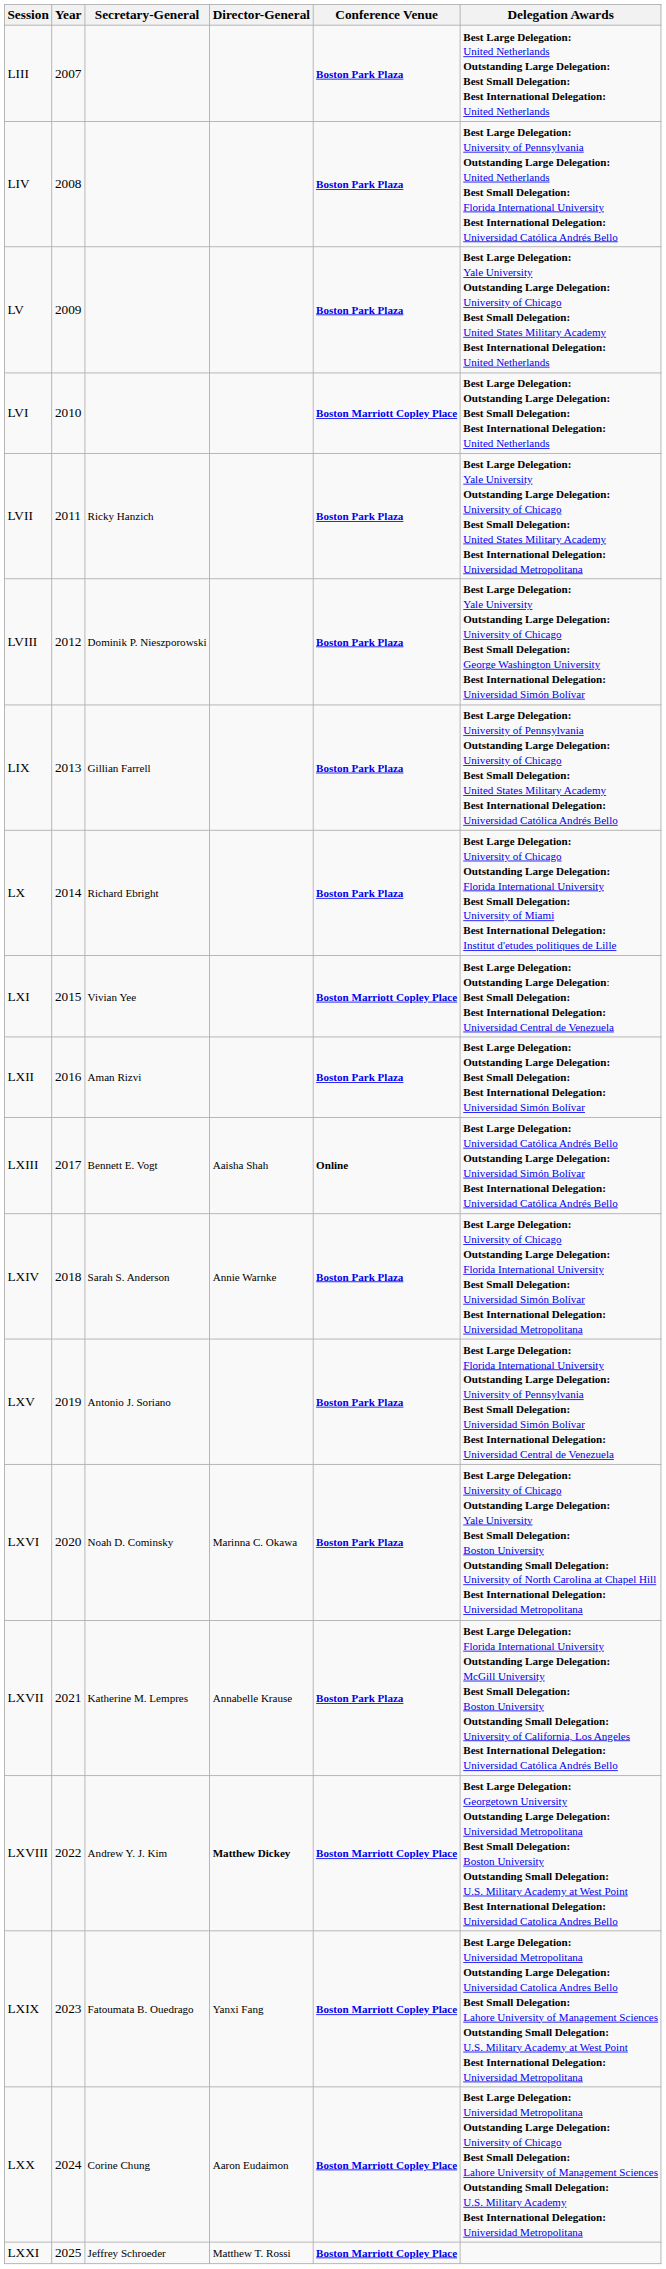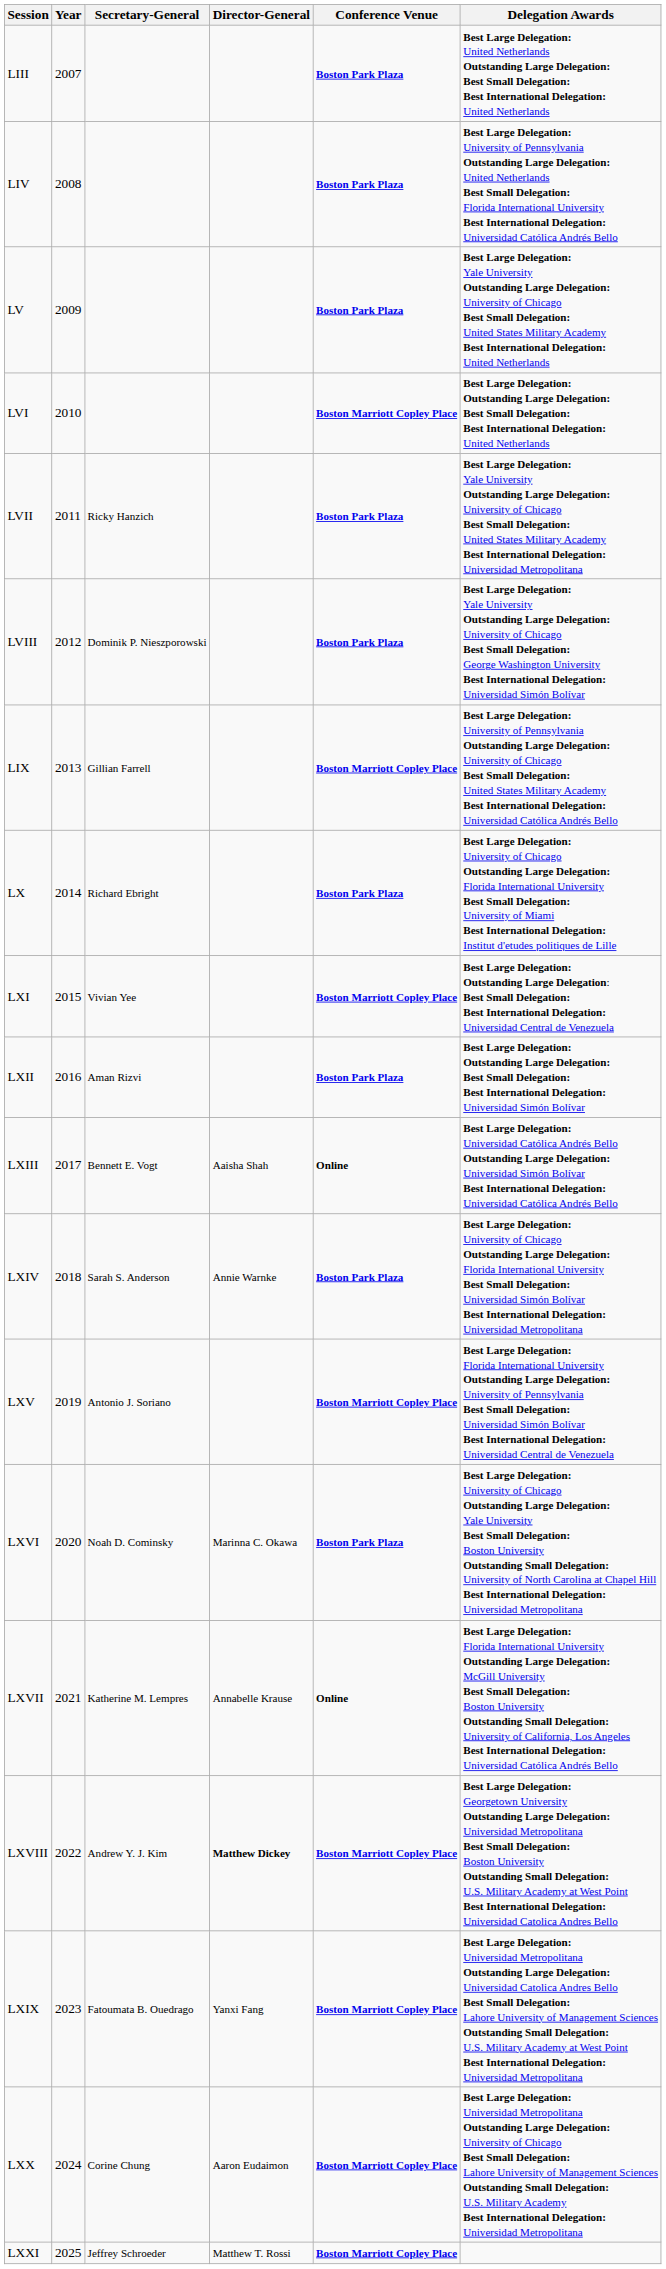 <table class="wikitable">
 <tr>
 <th>Session</th>
 <th>Year</th>
 <th>Secretary-General</th>
 <th>Director-General</th>
 <th>Conference Venue</th>
 <th>Delegation Awards</th>
 </tr>
 <tr>
 <td>LIII</td>
 <td>2007</td>
 <td><small></small></td>
 <td><small></small></td>
 <td><small><strong><a href='#'>Boston Park Plaza</a></strong></small></td>
 <td><small><strong>Best Large Delegation:</strong> <br><a href='#'>United Netherlands</a><br><strong>Outstanding Large Delegation:</strong> <br><strong>Best Small Delegation:</strong> <br><strong>Best International Delegation:</strong> <br><a href='#'>United Netherlands</a></small></td>
 </tr>
 <tr>
 <td>LIV</td>
 <td>2008</td>
 <td><small></small></td>
 <td><small></small></td>
 <td><small><strong><a href='#'>Boston Park Plaza</a></strong></small></td>
 <td><small><strong>Best Large Delegation:</strong> <br><a href='#'>University of Pennsylvania</a><br><strong>Outstanding Large Delegation:</strong> <br><a href='#'>United Netherlands</a><br><strong>Best Small Delegation:</strong> <br><a href='#'>Florida International University</a><br><strong>Best International Delegation:</strong> <br><a href='#'>Universidad Católica Andrés Bello</a></small></td>
 </tr>
 <tr>
 <td>LV</td>
 <td>2009</td>
 <td><small></small></td>
 <td><small></small></td>
 <td><small><strong><a href='#'>Boston Park Plaza</a></strong></small></td>
 <td><small><strong>Best Large Delegation:</strong> <br><a href='#'>Yale University</a><br><strong>Outstanding Large Delegation:</strong> <br><a href='#'>University of Chicago</a><br><strong>Best Small Delegation:</strong><br><a href='#'>United States Military Academy</a><br><strong>Best International Delegation:</strong> <br><a href='#'>United Netherlands</a></small></td>
 </tr>
 <tr>
 <td>LVI</td>
 <td>2010</td>
 <td><small></small></td>
 <td><small></small></td>
 <td><small><strong><a href='#'>Boston Marriott Copley Place</a></strong></small></td>
 <td><small><strong>Best Large Delegation:</strong><br><strong>Outstanding Large Delegation:</strong><br><strong>Best Small Delegation:</strong><br><strong>Best International Delegation:</strong> <br><a href='#'>United Netherlands</a></small></td>
 </tr>
 <tr>
 <td>LVII</td>
 <td>2011</td>
 <td><small>Ricky Hanzich</small></td>
 <td><small></small></td>
 <td><small><strong><a href='#'>Boston Park Plaza</a></strong></small></td>
 <td><small><strong>Best Large Delegation:</strong><br><a href='#'>Yale University</a><br><strong>Outstanding Large Delegation:</strong> <br><a href='#'>University of Chicago</a><br><strong>Best Small Delegation:</strong> <br><a href='#'>United States Military Academy</a><br><strong>Best International Delegation:</strong><br><a href='#'>Universidad Metropolitana</a></small></td>
 </tr>
 <tr>
 <td>LVIII</td>
 <td>2012</td>
 <td><small>Dominik P. Nieszporowski</small></td>
 <td><small></small></td>
 <td><small><strong><a href='#'>Boston Park Plaza</a></strong></small></td>
 <td><small><strong>Best Large Delegation:</strong> <br><a href='#'>Yale University</a><br><strong>Outstanding Large Delegation:</strong> <br><a href='#'>University of Chicago</a><br><strong>Best Small Delegation:</strong> <br><a href='#'>George Washington University</a><br><strong>Best International Delegation:</strong> <br><a href='#'>Universidad Simón Bolívar</a></small></td>
 </tr>
 <tr>
 <td>LIX</td>
 <td>2013</td>
 <td><small>Gillian Farrell</small></td>
 <td><small></small></td>
-<td><small><strong><a href='#'>Boston Park Plaza</a></strong></small></td>
+<td><small><strong><a href='#'>Boston Marriott Copley Place</a></strong></small></td>
 <td><small><strong>Best Large Delegation:</strong><br><a href='#'>University of Pennsylvania</a><br><strong>Outstanding Large Delegation:</strong><br><a href='#'>University of Chicago</a><br><strong>Best Small Delegation:</strong> <br><a href='#'>United States Military Academy</a><br><strong>Best International Delegation:</strong><br><a href='#'>Universidad Católica Andrés Bello</a></small></td>
 </tr>
 <tr>
 <td>LX</td>
 <td>2014</td>
 <td><small>Richard Ebright</small></td>
 <td><small></small></td>
 <td><small><strong><a href='#'>Boston Park Plaza</a></strong></small></td>
 <td><small><strong>Best Large Delegation:</strong> <br><a href='#'>University of Chicago</a><br><strong>Outstanding Large Delegation:</strong> <br><a href='#'>Florida International University</a><br><strong>Best Small Delegation:</strong><br><a href='#'>University of Miami</a><br><strong>Best International Delegation:</strong><br><a href='#'>Institut d'etudes politiques de Lille</a></small></td>
 </tr>
 <tr>
 <td>LXI</td>
 <td>2015</td>
 <td><small>Vivian Yee</small></td>
 <td><small></small></td>
 <td><small><strong><a href='#'>Boston Marriott Copley Place</a></strong></small></td>
 <td><small><strong>Best Large Delegation:</strong><br><strong>Outstanding Large Delegation</strong>: <br><strong>Best Small Delegation:</strong><br><strong>Best International Delegation:</strong> <br><a href='#'>Universidad Central de Venezuela</a></small></td>
 </tr>
 <tr>
 <td>LXII</td>
 <td>2016</td>
 <td><small>Aman Rizvi</small></td>
 <td><small></small></td>
 <td><small><strong><a href='#'>Boston Park Plaza</a></strong></small></td>
 <td><small><strong>Best Large Delegation:</strong><br><strong>Outstanding Large Delegation:</strong><br><strong>Best Small Delegation:</strong><br><strong>Best International Delegation:</strong> <br><a href='#'>Universidad Simón Bolívar</a></small></td>
 </tr>
 <tr>
 <td>LXIII</td>
 <td>2017</td>
 <td><small>Bennett E. Vogt</small></td>
 <td><small>Aaisha Shah</small></td>
 <td><small><strong>Online</strong></small></td>
 <td><small><strong>Best Large Delegation:</strong><br><a href='#'>Universidad Católica Andrés Bello</a><br><strong>Outstanding Large Delegation:</strong> <br><a href='#'>Universidad Simón Bolívar</a><br><strong>Best International Delegation:</strong><br><a href='#'>Universidad Católica Andrés Bello</a></small></td>
 </tr>
 <tr>
 <td>LXIV</td>
 <td>2018</td>
 <td><small>Sarah S. Anderson</small></td>
 <td><small>Annie Warnke</small></td>
 <td><small><strong><a href='#'>Boston Park Plaza</a></strong></small></td>
 <td><small><strong>Best Large Delegation:</strong> <br><a href='#'>University of Chicago</a><br><strong>Outstanding Large Delegation:</strong> <br><a href='#'>Florida International University</a><br><strong>Best Small Delegation:</strong><br><a href='#'>Universidad Simón Bolívar</a><br><strong>Best International Delegation:</strong> <br><a href='#'>Universidad Metropolitana</a></small></td>
 </tr>
 <tr>
 <td>LXV</td>
 <td>2019</td>
 <td><small>Antonio J. Soriano</small></td>
 <td></td>
-<td><small><strong><a href='#'>Boston Park Plaza</a></strong></small></td>
+<td><small><strong><a href='#'>Boston Marriott Copley Place</a></strong></small></td>
 <td><small><strong>Best Large Delegation:</strong><br><a href='#'>Florida International University</a><br><strong>Outstanding Large Delegation:</strong> <br><a href='#'>University of Pennsylvania</a><br><strong>Best Small Delegation:</strong><br><a href='#'>Universidad Simón Bolívar</a><br><strong>Best International Delegation:</strong> <br><a href='#'>Universidad Central de Venezuela</a></small></td>
 </tr>
 <tr>
 <td>LXVI</td>
 <td>2020</td>
 <td><small>Noah D. Cominsky</small></td>
 <td><small>Marinna C. Okawa</small></td>
 <td><small><strong><a href='#'>Boston Park Plaza</a></strong></small></td>
 <td><small><strong>Best Large Delegation:</strong> <br><a href='#'>University of Chicago</a><br><strong>Outstanding Large Delegation:</strong> <br><a href='#'>Yale University</a><br><strong>Best Small Delegation:</strong><br><a href='#'>Boston University</a><br><strong>Outstanding Small Delegation:</strong> <br><a href='#'>University of North Carolina at Chapel Hill</a><br><strong>Best International Delegation:</strong> <br><a href='#'>Universidad Metropolitana</a></small></td>
 </tr>
 <tr>
 <td>LXVII</td>
 <td>2021</td>
 <td><small>Katherine M. Lempres</small></td>
 <td><small>Annabelle Krause</small></td>
-<td><small><strong><a href='#'>Boston Park Plaza</a></strong></small></td>
+<td><small><strong>Online</strong></small></td>
 <td><small><strong>Best Large Delegation:</strong> <br><a href='#'>Florida International University</a><br><strong>Outstanding Large Delegation:</strong> <br><a href='#'>McGill University</a><br><strong>Best Small Delegation:</strong><br><a href='#'>Boston University</a><br><strong>Outstanding Small Delegation:</strong> <br><a href='#'>University of California, Los Angeles</a><br><strong>Best International Delegation:</strong> <br><a href='#'>Universidad Católica Andrés Bello</a></small></td>
 </tr>
 <tr>
 <td>LXVIII</td>
 <td>2022</td>
 <td><small>Andrew Y. J. Kim</small></td>
 <td><strong><small>Matthew Dickey</small></strong></td>
 <td><small><strong><a href='#'>Boston Marriott Copley Place</a></strong></small></td>
 <td><small><strong>Best Large Delegation:</strong> <br><a href='#'>Georgetown University</a><br><strong>Outstanding Large Delegation:</strong> <br><a href='#'>Universidad Metropolitana</a><br><strong>Best Small Delegation:</strong><br><a href='#'>Boston University</a><br><strong>Outstanding Small Delegation:</strong> <br><a href='#'>U.S. Military Academy at West Point</a><br><strong>Best International Delegation:</strong> <br><a href='#'>Universidad Catolica Andres Bello</a></small></td>
 </tr>
 <tr>
 <td>LXIX</td>
 <td>2023</td>
 <td><small>Fatoumata B. Ouedrago</small></td>
 <td><small>Yanxi Fang</small></td>
 <td><small><strong><a href='#'>Boston Marriott Copley Place</a></strong></small></td>
 <td><small><strong>Best Large Delegation:</strong> <br><a href='#'>Universidad Metropolitana</a><br><strong>Outstanding Large Delegation:</strong> <br><a href='#'>Universidad Catolica Andres Bello</a><br><strong>Best Small Delegation:</strong><br><a href='#'>Lahore University of Management Sciences</a><br><strong>Outstanding Small Delegation:</strong> <br><a href='#'>U.S. Military Academy at West Point</a><br><strong>Best International Delegation:</strong> <br><a href='#'>Universidad Metropolitana</a></small></td>
 </tr>
 <tr>
 <td>LXX</td>
 <td>2024</td>
 <td><small>Corine Chung</small></td>
 <td><small>Aaron Eudaimon</small></td>
 <td><small><strong><a href='#'>Boston Marriott Copley Place</a></strong></small></td>
 <td><small><strong>Best Large Delegation:</strong> <br><a href='#'>Universidad Metropolitana</a><br><strong>Outstanding Large Delegation:</strong> <br><a href='#'>University of Chicago</a><br><strong>Best Small Delegation:</strong><br><a href='#'>Lahore University of Management Sciences</a><br><strong>Outstanding Small Delegation:</strong> <br><a href='#'>U.S. Military Academy</a><br><strong>Best International Delegation:</strong> <br><a href='#'>Universidad Metropolitana</a></small></td>
 </tr>
 <tr>
 <td>LXXI</td>
 <td>2025</td>
 <td><small>Jeffrey Schroeder</small></td>
 <td><small>Matthew T. Rossi</small></td>
 <td><small><strong><a href='#'>Boston Marriott Copley Place</a></strong></small></td>
 <td><small></small></td>
 </tr>
 </table>
